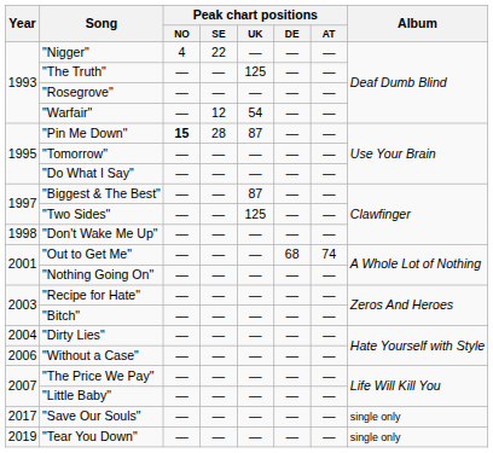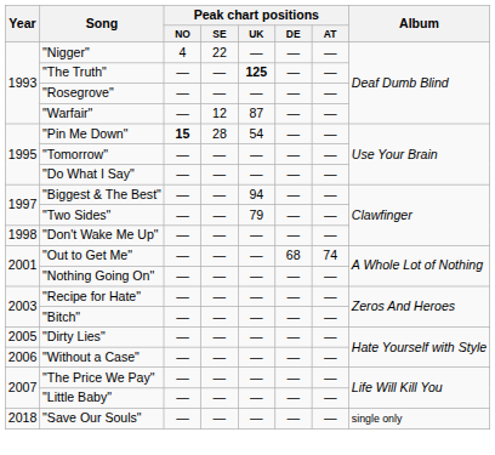 <table class="wikitable">
 <tr>
 <th scope="col" rowspan="2">Year</th>
 <th scope="col" rowspan="2">Song</th>
 <th scope="col" colspan="5">Peak chart positions</th>
 <th scope="col" rowspan="2">Album</th>
 </tr>
 <tr>
 <th scope="col" style="font-size:80%;" width=40>NO</th>
 <th scope="col" style="font-size:80%;" width=40>SE</th>
 <th scope="col" style="font-size:80%;" width=40>UK</th>
 <th scope="col" style="font-size:80%;" width=40>DE</th>
 <th scope="col" style="font-size:80%;" width=40>AT</th>
 </tr>
 <tr>
 <td rowspan="4">1993</td>
 <td>"Nigger"</td>
 <td style="text-align:center;">4</td>
 <td style="text-align:center;">22</td>
 <td style="text-align:center;">—</td>
 <td style="text-align:center;">—</td>
 <td style="text-align:center;">—</td>
 <td rowspan="4"><em>Deaf Dumb Blind</em></td>
 </tr>
 <tr>
 <td>"The Truth"</td>
 <td style="text-align:center;">—</td>
 <td style="text-align:center;">—</td>
-<td style="text-align:center;">125</td>
+<td style="text-align:center;"><strong>125</strong></td>
 <td style="text-align:center;">—</td>
 <td style="text-align:center;">—</td>
 </tr>
 <tr>
 <td>"Rosegrove"</td>
 <td style="text-align:center;">—</td>
 <td style="text-align:center;">—</td>
 <td style="text-align:center;">—</td>
 <td style="text-align:center;">—</td>
 <td style="text-align:center;">—</td>
 </tr>
 <tr>
 <td>"Warfair"</td>
 <td style="text-align:center;">—</td>
 <td style="text-align:center;">12</td>
-<td style="text-align:center;">54</td>
+<td style="text-align:center;">87</td>
 <td style="text-align:center;">—</td>
 <td style="text-align:center;">—</td>
 </tr>
 <tr>
 <td rowspan="3">1995</td>
 <td>"Pin Me Down"</td>
 <td style="text-align:center;"><strong>15</strong></td>
 <td style="text-align:center;">28</td>
-<td style="text-align:center;">87</td>
+<td style="text-align:center;">54</td>
 <td style="text-align:center;">—</td>
 <td style="text-align:center;">—</td>
 <td rowspan="3"><em>Use Your Brain</em></td>
 </tr>
 <tr>
 <td>"Tomorrow"</td>
 <td style="text-align:center;">—</td>
 <td style="text-align:center;">—</td>
 <td style="text-align:center;">—</td>
 <td style="text-align:center;">—</td>
 <td style="text-align:center;">—</td>
 </tr>
 <tr>
 <td>"Do What I Say"</td>
 <td style="text-align:center;">—</td>
 <td style="text-align:center;">—</td>
 <td style="text-align:center;">—</td>
 <td style="text-align:center;">—</td>
 <td style="text-align:center;">—</td>
 </tr>
 <tr>
 <td rowspan="2">1997</td>
 <td>"Biggest & The Best"</td>
 <td style="text-align:center;">—</td>
 <td style="text-align:center;">—</td>
-<td style="text-align:center;">87</td>
+<td style="text-align:center;">94</td>
 <td style="text-align:center;">—</td>
 <td style="text-align:center;">—</td>
 <td rowspan="3"><em>Clawfinger</em></td>
 </tr>
 <tr>
 <td>"Two Sides"</td>
 <td style="text-align:center;">—</td>
 <td style="text-align:center;">—</td>
-<td style="text-align:center;">125</td>
+<td style="text-align:center;">79</td>
 <td style="text-align:center;">—</td>
 <td style="text-align:center;">—</td>
 </tr>
 <tr>
 <td>1998</td>
 <td>"Don't Wake Me Up"</td>
 <td style="text-align:center;">—</td>
 <td style="text-align:center;">—</td>
 <td style="text-align:center;">—</td>
 <td style="text-align:center;">—</td>
 <td style="text-align:center;">—</td>
 </tr>
 <tr>
 <td rowspan="2">2001</td>
 <td>"Out to Get Me"</td>
 <td style="text-align:center;">—</td>
 <td style="text-align:center;">—</td>
 <td style="text-align:center;">—</td>
 <td style="text-align:center;">68</td>
 <td style="text-align:center;">74</td>
 <td rowspan="2"><em>A Whole Lot of Nothing</em></td>
 </tr>
 <tr>
 <td>"Nothing Going On"</td>
 <td style="text-align:center;">—</td>
 <td style="text-align:center;">—</td>
 <td style="text-align:center;">—</td>
 <td style="text-align:center;">—</td>
 <td style="text-align:center;">—</td>
 </tr>
 <tr>
 <td rowspan="2">2003</td>
 <td>"Recipe for Hate"</td>
 <td style="text-align:center;">—</td>
 <td style="text-align:center;">—</td>
 <td style="text-align:center;">—</td>
 <td style="text-align:center;">—</td>
 <td style="text-align:center;">—</td>
 <td rowspan="2"><em>Zeros And Heroes</em></td>
 </tr>
 <tr>
 <td>"Bitch"</td>
 <td style="text-align:center;">—</td>
 <td style="text-align:center;">—</td>
 <td style="text-align:center;">—</td>
 <td style="text-align:center;">—</td>
 <td style="text-align:center;">—</td>
 </tr>
 <tr>
-<td>2004</td>
+<td>2005</td>
 <td>"Dirty Lies"</td>
 <td style="text-align:center;">—</td>
 <td style="text-align:center;">—</td>
 <td style="text-align:center;">—</td>
 <td style="text-align:center;">—</td>
 <td style="text-align:center;">—</td>
 <td rowspan="2"><em>Hate Yourself with Style</em></td>
 </tr>
 <tr>
 <td>2006</td>
 <td>"Without a Case"</td>
 <td style="text-align:center;">—</td>
 <td style="text-align:center;">—</td>
 <td style="text-align:center;">—</td>
 <td style="text-align:center;">—</td>
 <td style="text-align:center;">—</td>
 </tr>
 <tr>
 <td rowspan="2">2007</td>
 <td>"The Price We Pay"</td>
 <td style="text-align:center;">—</td>
 <td style="text-align:center;">—</td>
 <td style="text-align:center;">—</td>
 <td style="text-align:center;">—</td>
 <td style="text-align:center;">—</td>
 <td rowspan="2"><em>Life Will Kill You</em></td>
 </tr>
 <tr>
 <td>"Little Baby"</td>
 <td style="text-align:center;">—</td>
 <td style="text-align:center;">—</td>
 <td style="text-align:center;">—</td>
 <td style="text-align:center;">—</td>
 <td style="text-align:center;">—</td>
 </tr>
 <tr>
-<td rowspan="1">2017</td>
+<td rowspan="1">2018</td>
 <td>"Save Our Souls"</td>
 <td style="text-align:center;">—</td>
 <td style="text-align:center;">—</td>
 <td style="text-align:center;">—</td>
 <td style="text-align:center;">—</td>
 <td style="text-align:center;">—</td>
 <td><small>single only</small></td>
 </tr>
-<tr>
-<td rowspan="1">2019</td>
-<td>"Tear You Down"</td>
-<td style="text-align:center;">—</td>
-<td style="text-align:center;">—</td>
-<td style="text-align:center;">—</td>
-<td style="text-align:center;">—</td>
-<td style="text-align:center;">—</td>
-<td><small>single only</small></td>
-</tr>
 </table>
